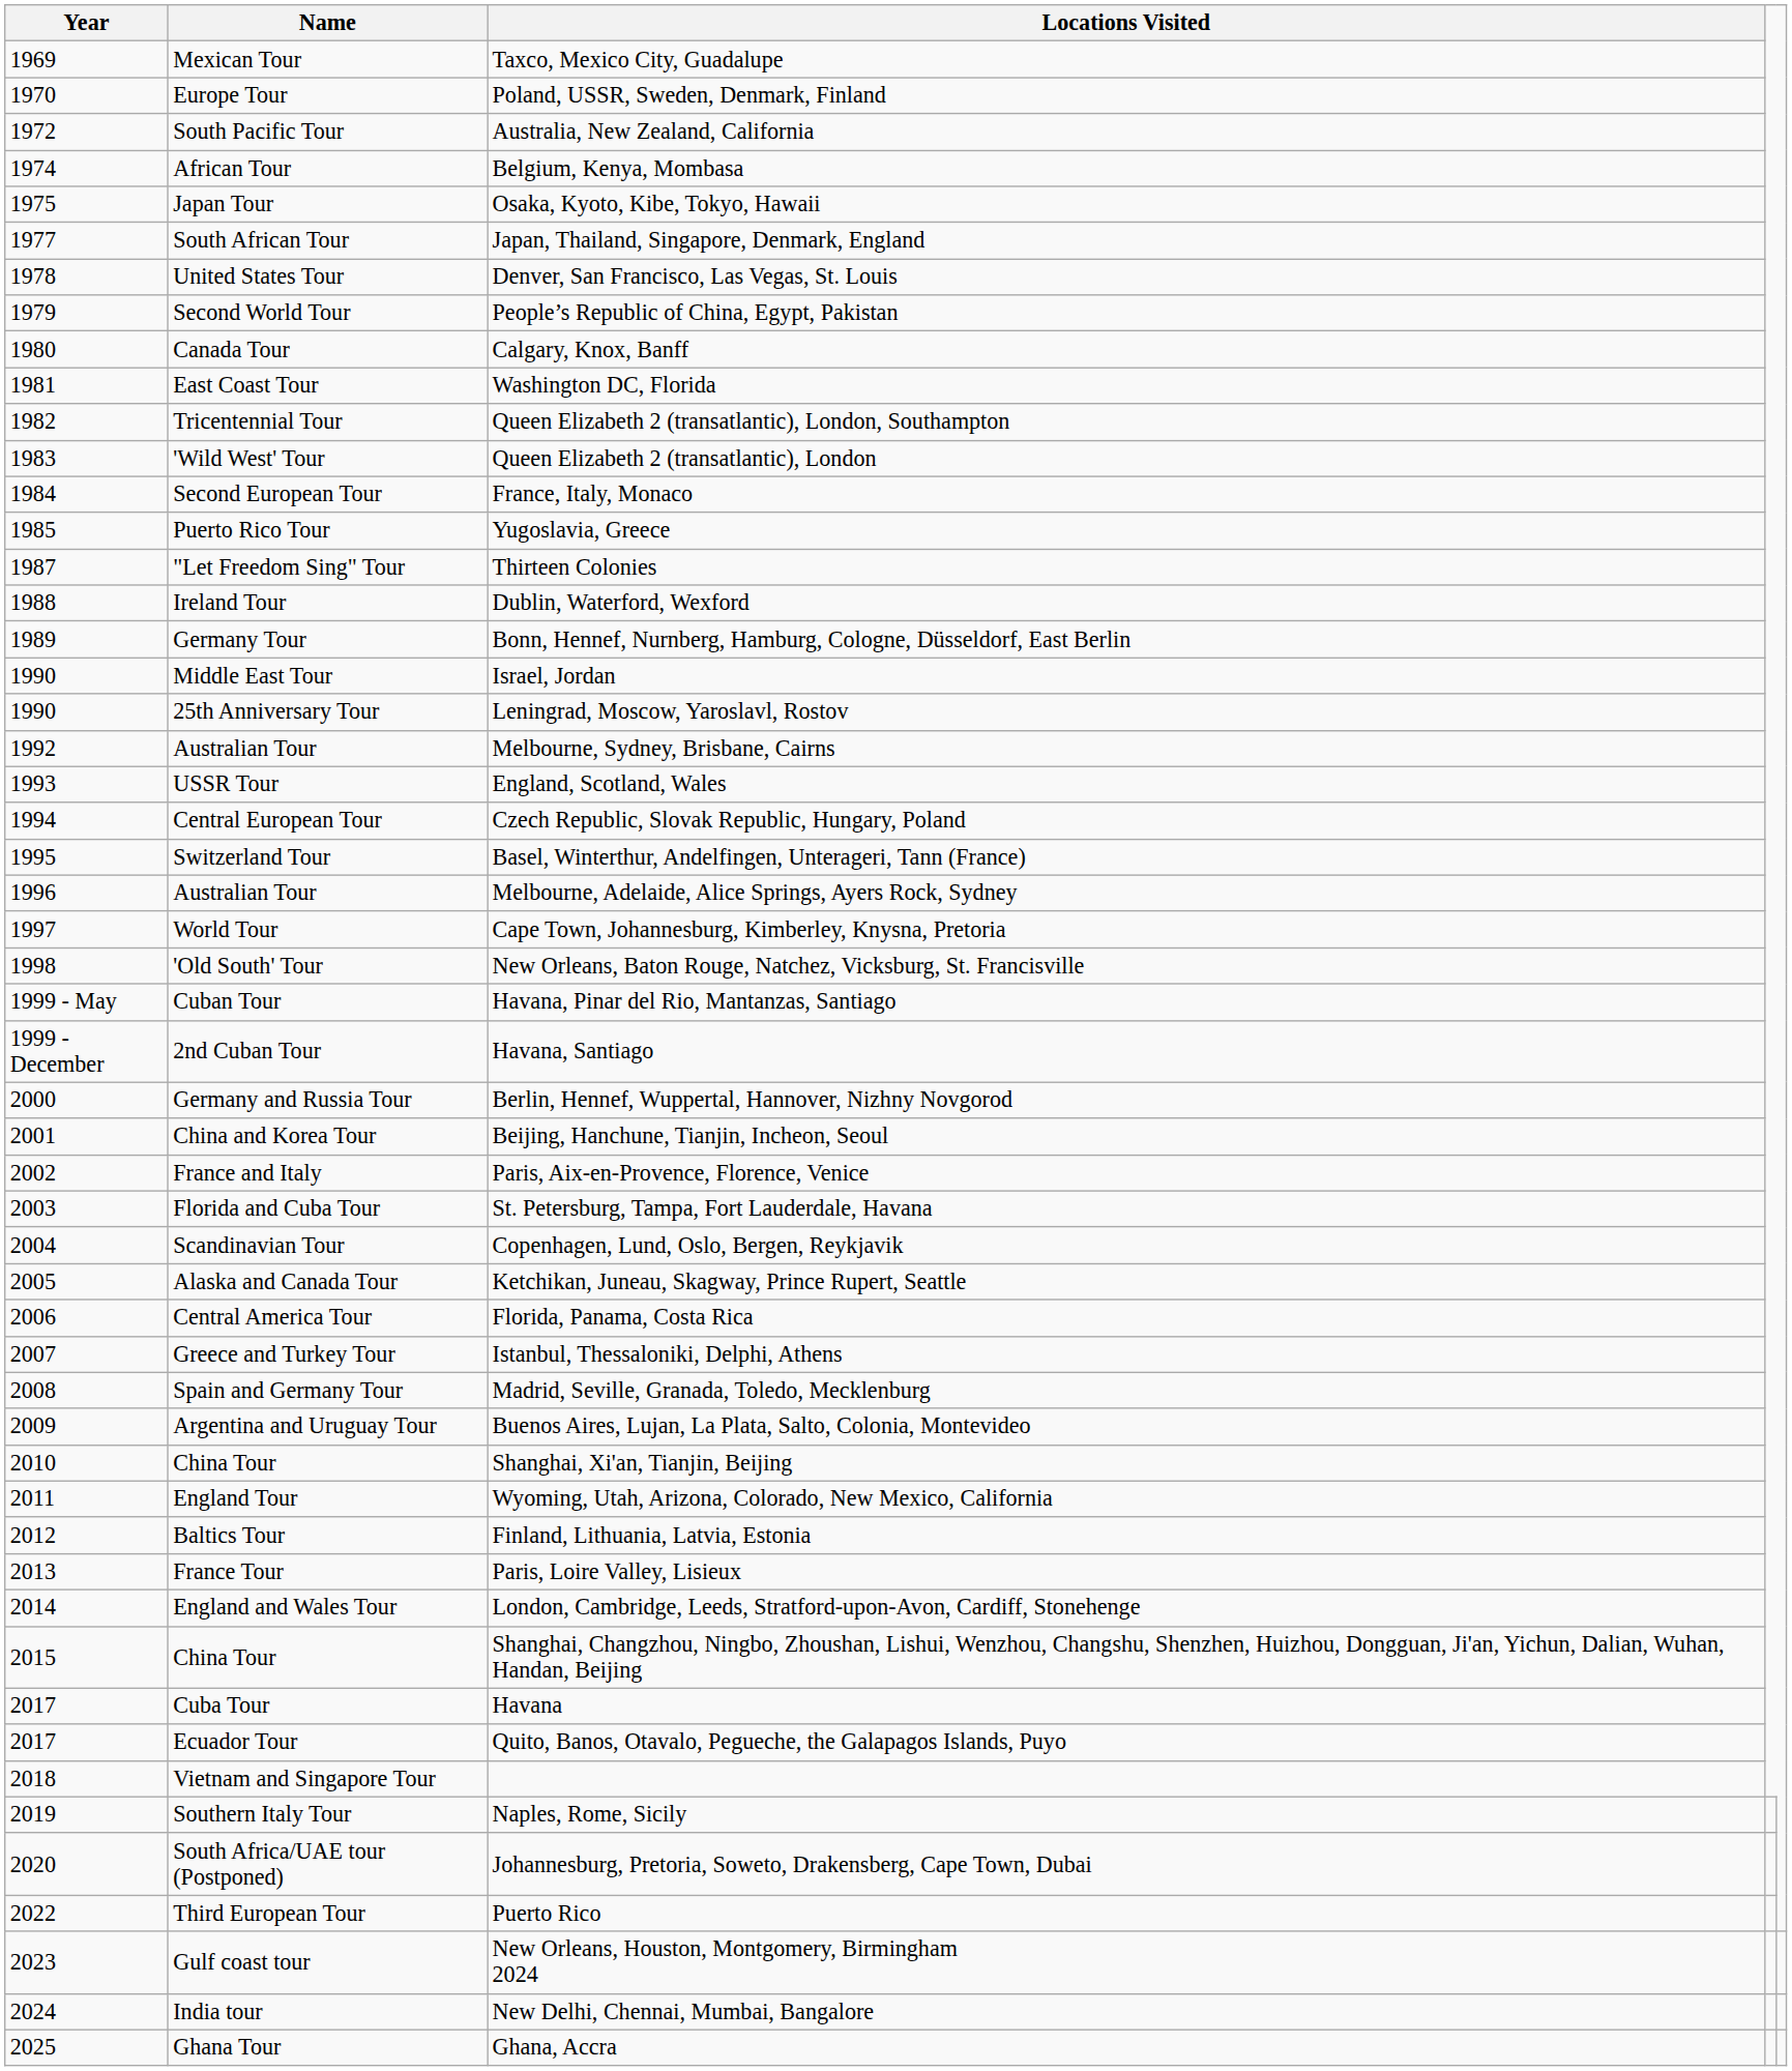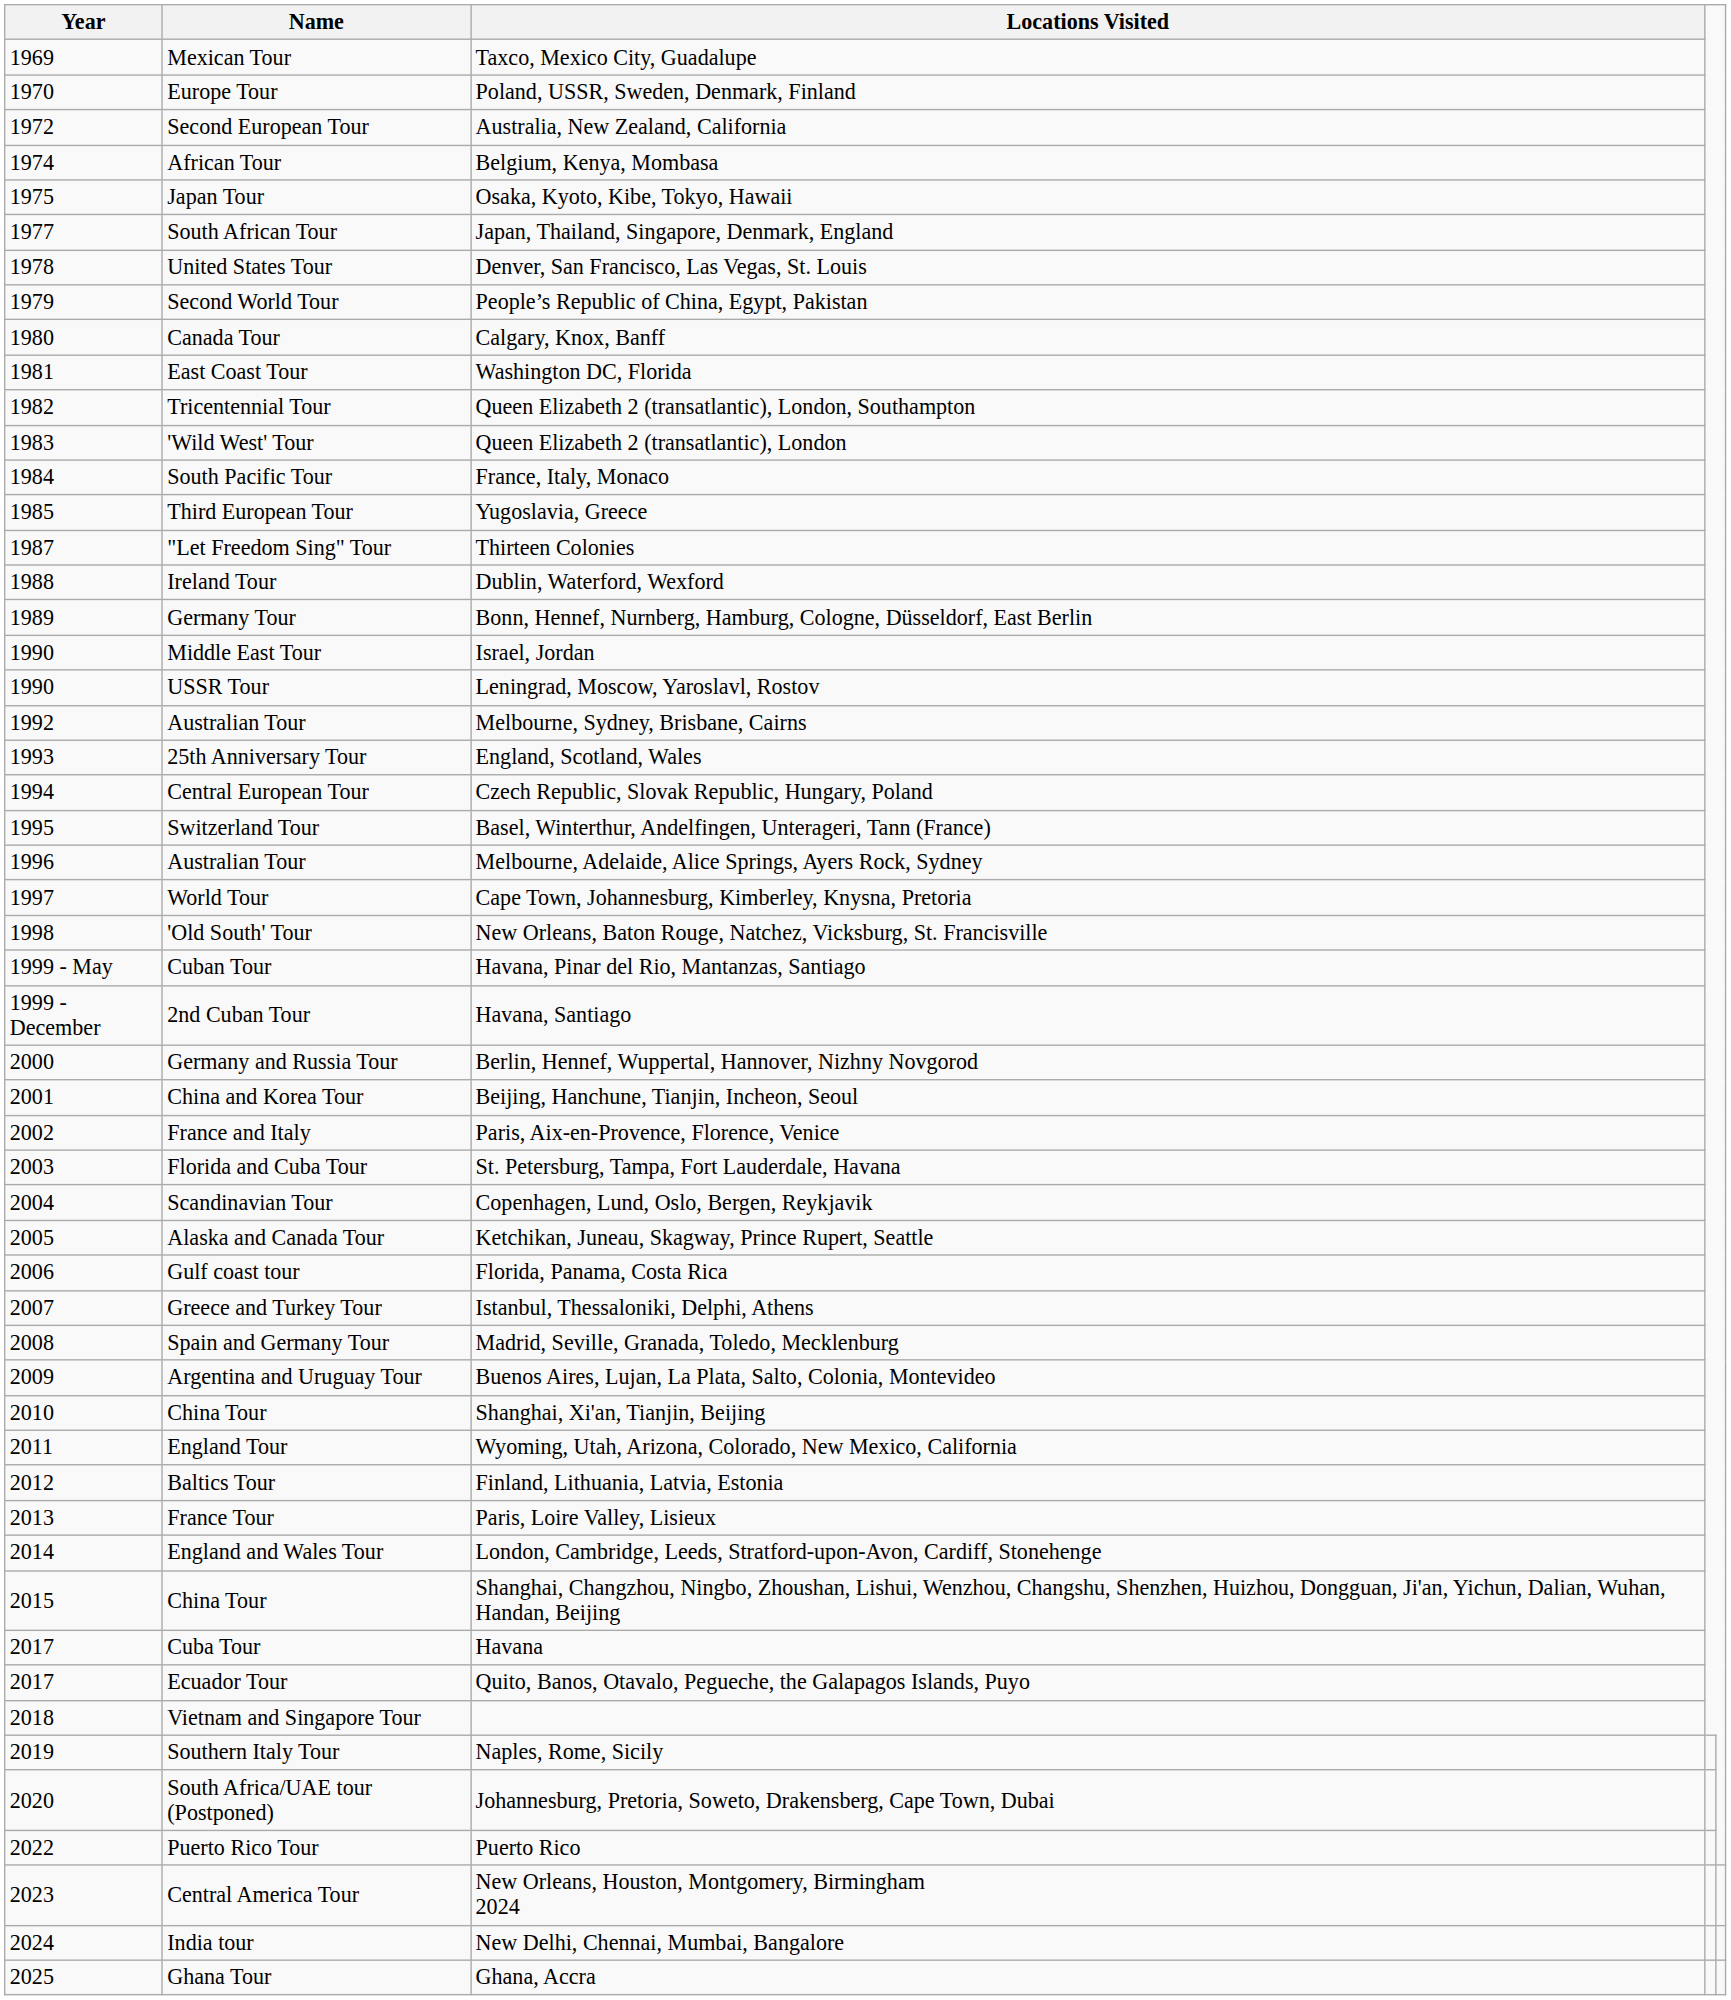 <table class="wikitable" align="center">
 <tr>
 <th>Year</th>
 <th>Name</th>
 <th>Locations Visited</th>
 </tr>
 <tr>
 <td>1969</td>
 <td>Mexican Tour</td>
 <td>Taxco, Mexico City, Guadalupe</td>
 </tr>
 <tr>
 <td>1970</td>
 <td>Europe Tour</td>
 <td>Poland, USSR, Sweden, Denmark, Finland</td>
 </tr>
 <tr>
 <td>1972</td>
-<td>South Pacific Tour</td>
+<td>Second European Tour</td>
 <td>Australia, New Zealand, California</td>
 </tr>
 <tr>
 <td>1974</td>
 <td>African Tour</td>
 <td>Belgium, Kenya, Mombasa</td>
 </tr>
 <tr>
 <td>1975</td>
 <td>Japan Tour</td>
 <td>Osaka, Kyoto, Kibe, Tokyo, Hawaii</td>
 </tr>
 <tr>
 <td>1977</td>
 <td>South African Tour</td>
 <td>Japan, Thailand, Singapore, Denmark, England</td>
 </tr>
 <tr>
 <td>1978</td>
 <td>United States Tour</td>
 <td>Denver, San Francisco, Las Vegas, St. Louis</td>
 </tr>
 <tr>
 <td>1979</td>
 <td>Second World Tour</td>
 <td>People’s Republic of China, Egypt, Pakistan</td>
 </tr>
 <tr>
 <td>1980</td>
 <td>Canada Tour</td>
 <td>Calgary, Knox, Banff</td>
 </tr>
 <tr>
 <td>1981</td>
 <td>East Coast Tour</td>
 <td>Washington DC, Florida</td>
 </tr>
 <tr>
 <td>1982</td>
 <td>Tricentennial Tour</td>
 <td>Queen Elizabeth 2 (transatlantic), London, Southampton</td>
 </tr>
 <tr>
 <td>1983</td>
 <td>'Wild West' Tour</td>
 <td>Queen Elizabeth 2 (transatlantic), London</td>
 </tr>
 <tr>
 <td>1984</td>
-<td>Second European Tour</td>
+<td>South Pacific Tour</td>
 <td>France, Italy, Monaco</td>
 </tr>
 <tr>
 <td>1985</td>
-<td>Puerto Rico Tour</td>
+<td>Third European Tour</td>
 <td>Yugoslavia, Greece</td>
 </tr>
 <tr>
 <td>1987</td>
 <td>"Let Freedom Sing" Tour</td>
 <td>Thirteen Colonies</td>
 </tr>
 <tr>
 <td>1988</td>
 <td>Ireland Tour</td>
 <td>Dublin, Waterford, Wexford</td>
 </tr>
 <tr>
 <td>1989</td>
 <td>Germany Tour</td>
 <td>Bonn, Hennef, Nurnberg, Hamburg, Cologne, Düsseldorf, East Berlin</td>
 </tr>
 <tr>
 <td>1990</td>
 <td>Middle East Tour</td>
 <td>Israel, Jordan</td>
 </tr>
 <tr>
 <td>1990</td>
-<td>25th Anniversary Tour</td>
+<td>USSR Tour</td>
 <td>Leningrad, Moscow, Yaroslavl, Rostov</td>
 </tr>
 <tr>
 <td>1992</td>
 <td>Australian Tour</td>
 <td>Melbourne, Sydney, Brisbane, Cairns</td>
 </tr>
 <tr>
 <td>1993</td>
-<td>USSR Tour</td>
+<td>25th Anniversary Tour</td>
 <td>England, Scotland, Wales</td>
 </tr>
 <tr>
 <td>1994</td>
 <td>Central European Tour</td>
 <td>Czech Republic, Slovak Republic, Hungary, Poland</td>
 </tr>
 <tr>
 <td>1995</td>
 <td>Switzerland Tour</td>
 <td>Basel, Winterthur, Andelfingen, Unterageri, Tann (France)</td>
 </tr>
 <tr>
 <td>1996</td>
 <td>Australian Tour</td>
 <td>Melbourne, Adelaide, Alice Springs, Ayers Rock, Sydney</td>
 </tr>
 <tr>
 <td>1997</td>
 <td>World Tour</td>
 <td>Cape Town, Johannesburg, Kimberley, Knysna, Pretoria</td>
 </tr>
 <tr>
 <td>1998</td>
 <td>'Old South' Tour</td>
 <td>New Orleans, Baton Rouge, Natchez, Vicksburg, St. Francisville</td>
 </tr>
 <tr>
 <td>1999 - May</td>
 <td>Cuban Tour</td>
 <td>Havana, Pinar del Rio, Mantanzas, Santiago</td>
 </tr>
 <tr>
 <td>1999 - December</td>
 <td>2nd Cuban Tour</td>
 <td>Havana, Santiago</td>
 </tr>
 <tr>
 <td>2000</td>
 <td>Germany and Russia Tour</td>
 <td>Berlin, Hennef, Wuppertal, Hannover, Nizhny Novgorod</td>
 </tr>
 <tr>
 <td>2001</td>
 <td>China and Korea Tour</td>
 <td>Beijing, Hanchune, Tianjin, Incheon, Seoul</td>
 </tr>
 <tr>
 <td>2002</td>
 <td>France and Italy</td>
 <td>Paris, Aix-en-Provence, Florence, Venice</td>
 </tr>
 <tr>
 <td>2003</td>
 <td>Florida and Cuba Tour</td>
 <td>St. Petersburg, Tampa, Fort Lauderdale, Havana</td>
 </tr>
 <tr>
 <td>2004</td>
 <td>Scandinavian Tour</td>
 <td>Copenhagen, Lund, Oslo, Bergen, Reykjavik</td>
 </tr>
 <tr>
 <td>2005</td>
 <td>Alaska and Canada Tour</td>
 <td>Ketchikan, Juneau, Skagway, Prince Rupert, Seattle</td>
 </tr>
 <tr>
 <td>2006</td>
-<td>Central America Tour</td>
+<td>Gulf coast tour</td>
 <td>Florida, Panama, Costa Rica</td>
 </tr>
 <tr>
 <td>2007</td>
 <td>Greece and Turkey Tour</td>
 <td>Istanbul, Thessaloniki, Delphi, Athens</td>
 </tr>
 <tr>
 <td>2008</td>
 <td>Spain and Germany Tour</td>
 <td>Madrid, Seville, Granada, Toledo, Mecklenburg</td>
 </tr>
 <tr>
 <td>2009</td>
 <td>Argentina and Uruguay Tour</td>
 <td>Buenos Aires, Lujan, La Plata, Salto, Colonia, Montevideo</td>
 </tr>
 <tr>
 <td>2010</td>
 <td>China Tour</td>
 <td>Shanghai, Xi'an, Tianjin, Beijing</td>
 </tr>
 <tr>
 <td>2011</td>
 <td>England Tour</td>
 <td>Wyoming, Utah, Arizona, Colorado, New Mexico, California</td>
 </tr>
 <tr>
 <td>2012</td>
 <td>Baltics Tour</td>
 <td>Finland, Lithuania, Latvia, Estonia</td>
 </tr>
 <tr>
 <td>2013</td>
 <td>France Tour</td>
 <td>Paris, Loire Valley, Lisieux</td>
 </tr>
 <tr>
 <td>2014</td>
 <td>England and Wales Tour</td>
 <td>London, Cambridge, Leeds, Stratford-upon-Avon, Cardiff, Stonehenge</td>
 </tr>
 <tr>
 <td>2015</td>
 <td>China Tour</td>
 <td>Shanghai, Changzhou, Ningbo, Zhoushan, Lishui, Wenzhou, Changshu, Shenzhen, Huizhou, Dongguan, Ji'an, Yichun, Dalian, Wuhan, Handan, Beijing</td>
 </tr>
 <tr>
 <td>2017</td>
 <td>Cuba Tour</td>
 <td>Havana</td>
 </tr>
 <tr>
 <td>2017</td>
 <td>Ecuador Tour</td>
 <td>Quito, Banos, Otavalo, Pegueche, the Galapagos Islands, Puyo</td>
 </tr>
 <tr>
 <td>2018</td>
 <td>Vietnam and Singapore Tour</td>
 <td></td>
 </tr>
 <tr>
 <td>2019</td>
 <td>Southern Italy Tour</td>
 <td>Naples, Rome, Sicily</td>
 <td></td>
 </tr>
 <tr>
 <td>2020</td>
 <td>South Africa/UAE tour (Postponed)</td>
 <td>Johannesburg, Pretoria, Soweto, Drakensberg, Cape Town, Dubai</td>
 <td></td>
 </tr>
 <tr>
 <td>2022</td>
-<td>Third European Tour</td>
+<td>Puerto Rico Tour</td>
 <td>Puerto Rico</td>
 <td></td>
 </tr>
 <tr>
 <td>2023</td>
-<td>Gulf coast tour</td>
+<td>Central America Tour</td>
 <td>New Orleans, Houston, Montgomery, Birmingham<br>2024</td>
 <td></td>
 <td></td>
 </tr>
 <tr>
 <td>2024</td>
 <td>India tour</td>
 <td>New Delhi, Chennai, Mumbai, Bangalore</td>
 <td></td>
 <td></td>
 </tr>
 <tr>
 <td>2025</td>
 <td>Ghana Tour</td>
 <td>Ghana, Accra</td>
 <td></td>
 <td></td>
 </tr>
 </table>
